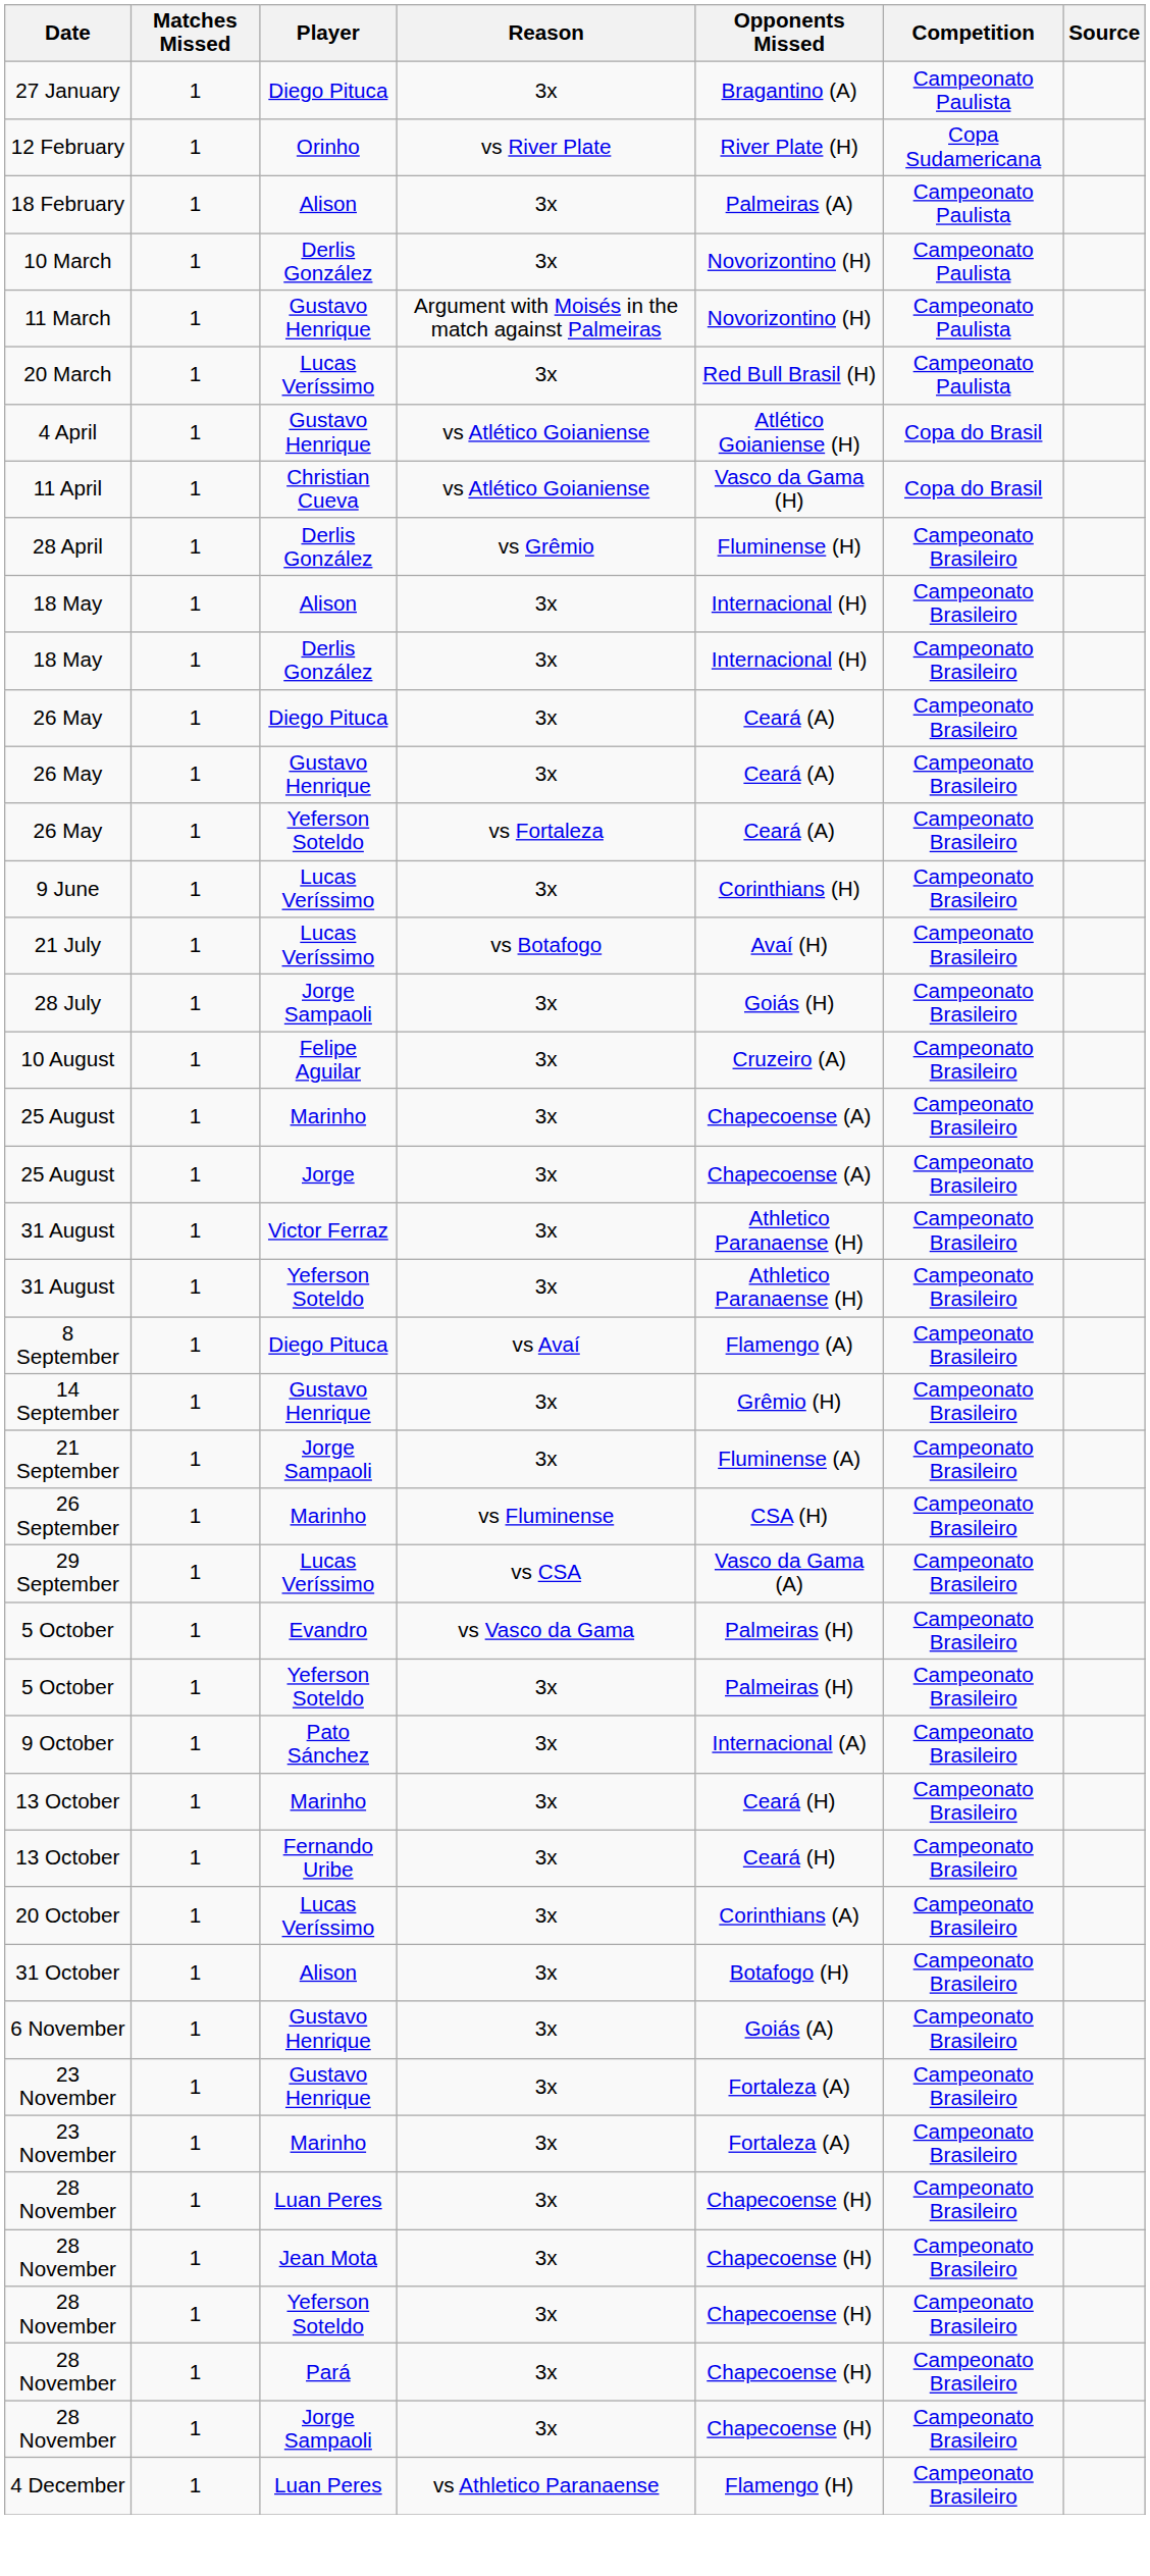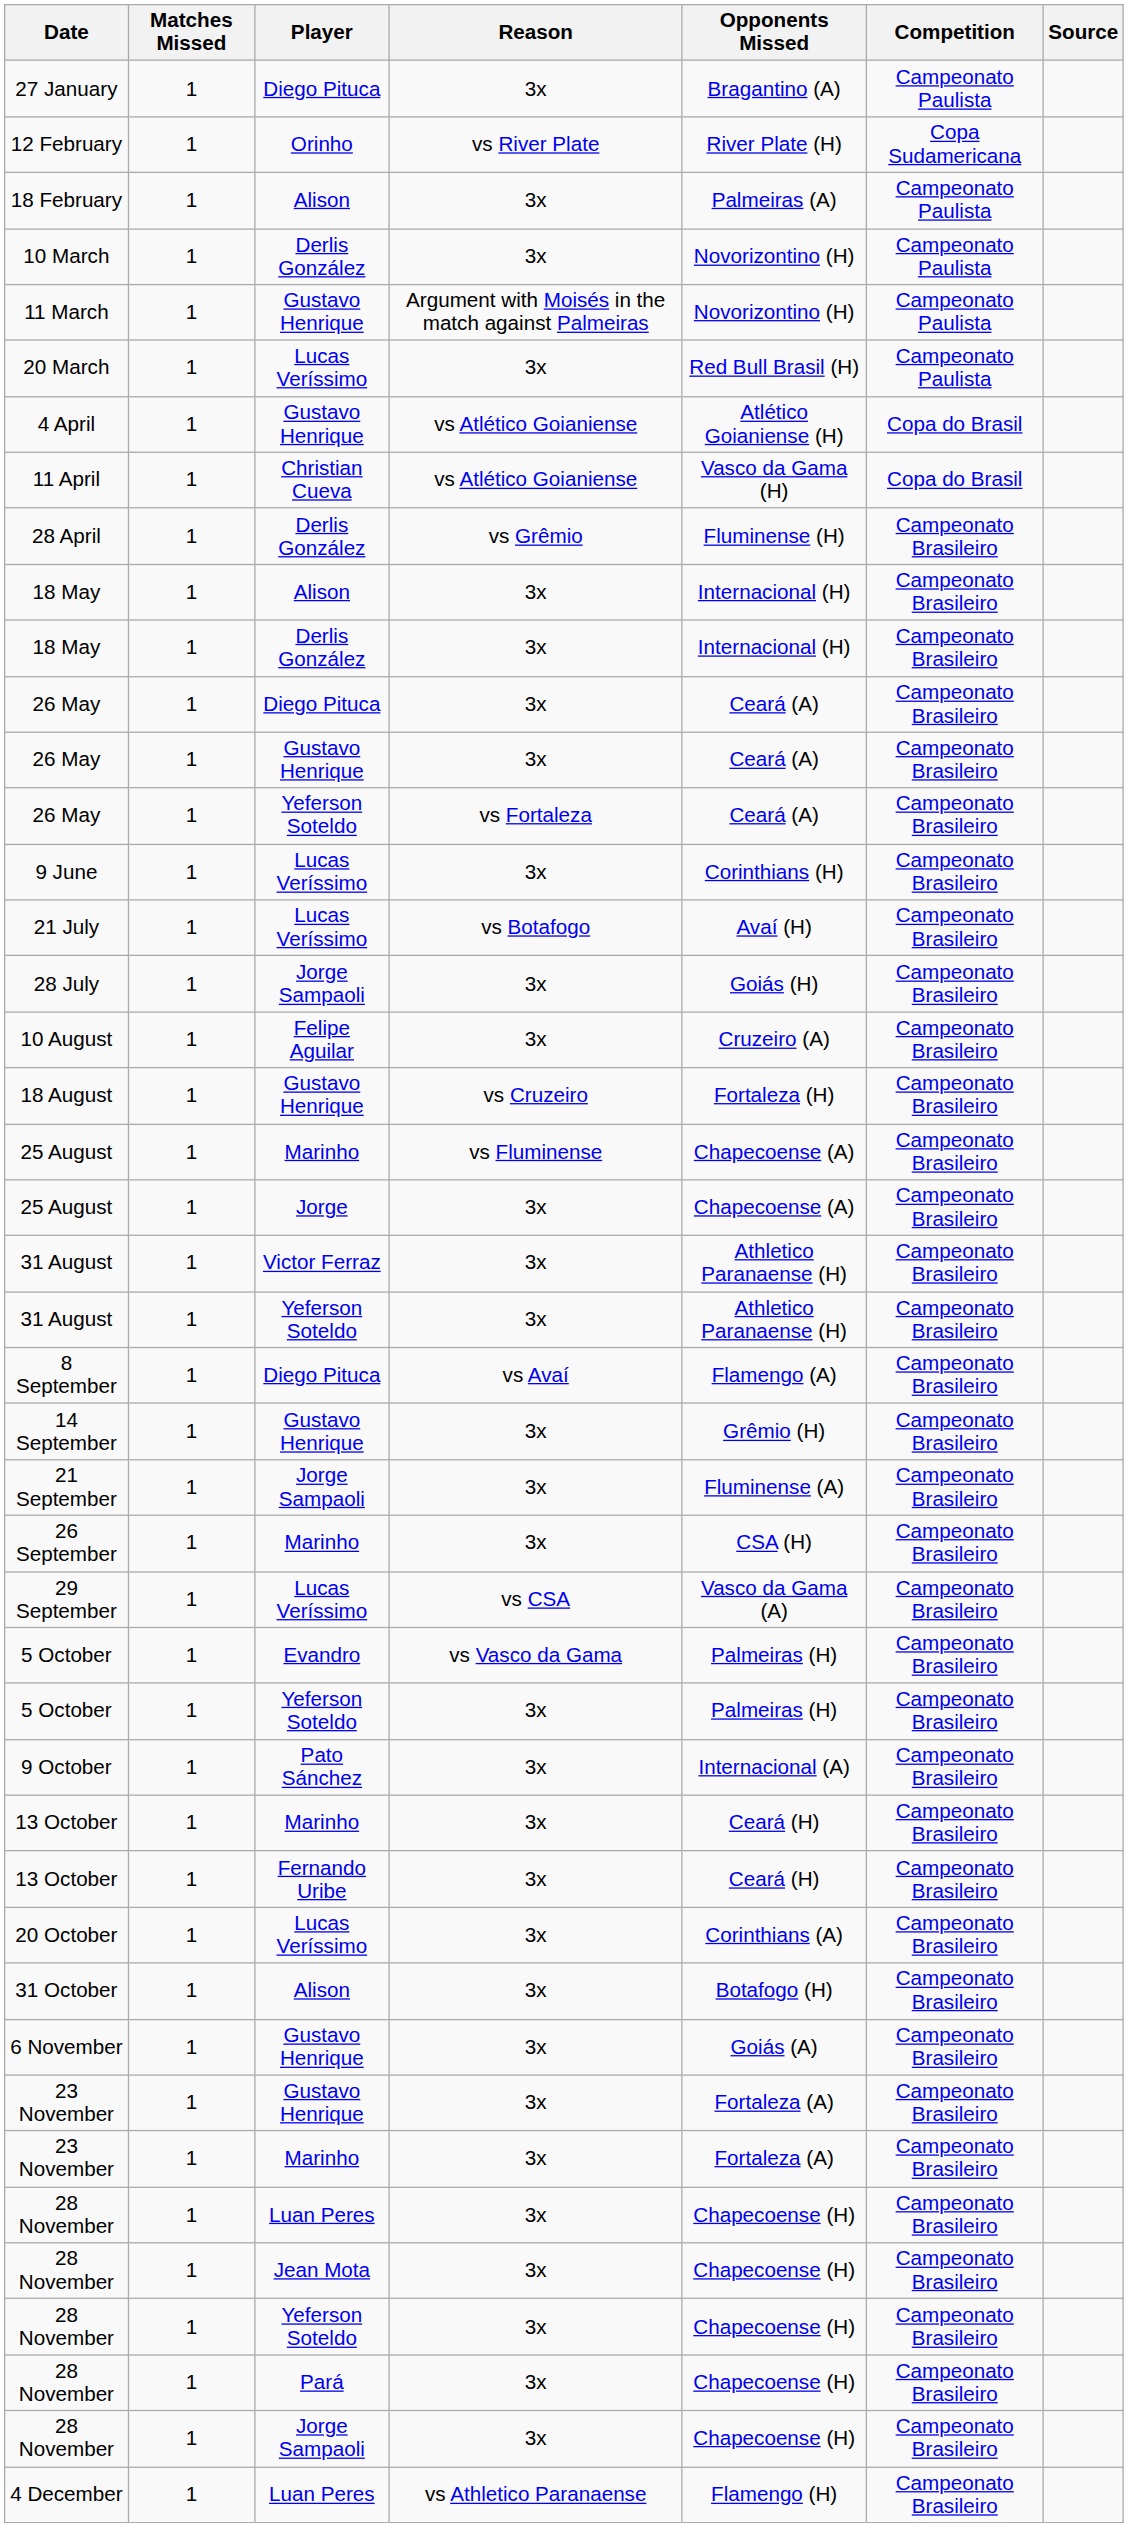 <table class="wikitable" style="text-align: center">
 <tr>
 <th>Date</th>
 <th>Matches Missed</th>
 <th>Player</th>
 <th>Reason</th>
 <th>Opponents Missed</th>
 <th>Competition</th>
 <th>Source</th>
 </tr>
 <tr>
 <td>27 January</td>
 <td>1</td>
 <td><a href='#'>Diego Pituca</a></td>
 <td>3x </td>
 <td><a href='#'>Bragantino</a> (A)</td>
 <td><a href='#'>Campeonato Paulista</a></td>
 <td></td>
 </tr>
 <tr>
 <td>12 February</td>
 <td>1</td>
 <td><a href='#'>Orinho</a></td>
 <td> vs <a href='#'>River Plate</a> </td>
 <td><a href='#'>River Plate</a>  (H)</td>
 <td><a href='#'>Copa Sudamericana</a></td>
 <td></td>
 </tr>
 <tr>
 <td>18 February</td>
 <td>1</td>
 <td><a href='#'>Alison</a></td>
 <td>3x </td>
 <td><a href='#'>Palmeiras</a> (A)</td>
 <td><a href='#'>Campeonato Paulista</a></td>
 <td></td>
 </tr>
 <tr>
 <td>10 March</td>
 <td>1</td>
 <td><a href='#'>Derlis González</a></td>
 <td>3x </td>
 <td><a href='#'>Novorizontino</a> (H)</td>
 <td><a href='#'>Campeonato Paulista</a></td>
 <td></td>
 </tr>
 <tr>
 <td>11 March</td>
 <td>1</td>
 <td><a href='#'>Gustavo Henrique</a></td>
 <td>Argument with <a href='#'>Moisés</a> in the match against <a href='#'>Palmeiras</a></td>
 <td><a href='#'>Novorizontino</a> (H)</td>
 <td><a href='#'>Campeonato Paulista</a></td>
 <td></td>
 </tr>
 <tr>
 <td>20 March</td>
 <td>1</td>
 <td><a href='#'>Lucas Veríssimo</a></td>
 <td>3x </td>
 <td><a href='#'>Red Bull Brasil</a> (H)</td>
 <td><a href='#'>Campeonato Paulista</a></td>
 <td></td>
 </tr>
 <tr>
 <td>4 April</td>
 <td>1</td>
 <td><a href='#'>Gustavo Henrique</a></td>
 <td> vs <a href='#'>Atlético Goianiense</a></td>
 <td><a href='#'>Atlético Goianiense</a> (H)</td>
 <td><a href='#'>Copa do Brasil</a></td>
 <td></td>
 </tr>
 <tr>
 <td>11 April</td>
 <td>1</td>
 <td><a href='#'>Christian Cueva</a></td>
 <td> vs <a href='#'>Atlético Goianiense</a></td>
 <td><a href='#'>Vasco da Gama</a> (H)</td>
 <td><a href='#'>Copa do Brasil</a></td>
 <td></td>
 </tr>
 <tr>
 <td>28 April</td>
 <td>1</td>
 <td><a href='#'>Derlis González</a></td>
 <td> vs <a href='#'>Grêmio</a></td>
 <td><a href='#'>Fluminense</a> (H)</td>
 <td><a href='#'>Campeonato Brasileiro</a></td>
 <td></td>
 </tr>
 <tr>
 <td>18 May</td>
 <td>1</td>
 <td><a href='#'>Alison</a></td>
 <td>3x </td>
 <td><a href='#'>Internacional</a> (H)</td>
 <td><a href='#'>Campeonato Brasileiro</a></td>
 <td></td>
 </tr>
 <tr>
 <td>18 May</td>
 <td>1</td>
 <td><a href='#'>Derlis González</a></td>
 <td>3x </td>
 <td><a href='#'>Internacional</a> (H)</td>
 <td><a href='#'>Campeonato Brasileiro</a></td>
 <td></td>
 </tr>
 <tr>
 <td>26 May</td>
 <td>1</td>
 <td><a href='#'>Diego Pituca</a></td>
 <td>3x </td>
 <td><a href='#'>Ceará</a> (A)</td>
 <td><a href='#'>Campeonato Brasileiro</a></td>
 <td></td>
 </tr>
 <tr>
 <td>26 May</td>
 <td>1</td>
 <td><a href='#'>Gustavo Henrique</a></td>
 <td>3x </td>
 <td><a href='#'>Ceará</a> (A)</td>
 <td><a href='#'>Campeonato Brasileiro</a></td>
 <td></td>
 </tr>
 <tr>
 <td>26 May</td>
 <td>1</td>
 <td><a href='#'>Yeferson Soteldo</a></td>
 <td> vs <a href='#'>Fortaleza</a></td>
 <td><a href='#'>Ceará</a> (A)</td>
 <td><a href='#'>Campeonato Brasileiro</a></td>
 <td></td>
 </tr>
 <tr>
 <td>9 June</td>
 <td>1</td>
 <td><a href='#'>Lucas Veríssimo</a></td>
 <td>3x </td>
 <td><a href='#'>Corinthians</a> (H)</td>
 <td><a href='#'>Campeonato Brasileiro</a></td>
 <td></td>
 </tr>
 <tr>
 <td>21 July</td>
 <td>1</td>
 <td><a href='#'>Lucas Veríssimo</a></td>
 <td> vs <a href='#'>Botafogo</a></td>
 <td><a href='#'>Avaí</a> (H)</td>
 <td><a href='#'>Campeonato Brasileiro</a></td>
 <td></td>
 </tr>
 <tr>
 <td>28 July</td>
 <td>1</td>
 <td><a href='#'>Jorge Sampaoli</a></td>
 <td>3x </td>
 <td><a href='#'>Goiás</a> (H)</td>
 <td><a href='#'>Campeonato Brasileiro</a></td>
 <td></td>
 </tr>
 <tr>
 <td>10 August</td>
 <td>1</td>
 <td><a href='#'>Felipe Aguilar</a></td>
 <td>3x </td>
 <td><a href='#'>Cruzeiro</a> (A)</td>
 <td><a href='#'>Campeonato Brasileiro</a></td>
 <td></td>
 </tr>
 <tr>
+<td>18 August</td>
+<td>1</td>
+<td><a href='#'>Gustavo Henrique</a></td>
+<td> vs <a href='#'>Cruzeiro</a></td>
+<td><a href='#'>Fortaleza</a> (H)</td>
+<td><a href='#'>Campeonato Brasileiro</a></td>
+<td></td>
+</tr>
+<tr>
 <td>25 August</td>
 <td>1</td>
 <td><a href='#'>Marinho</a></td>
-<td>3x </td>
+<td> vs <a href='#'>Fluminense</a></td>
 <td><a href='#'>Chapecoense</a> (A)</td>
 <td><a href='#'>Campeonato Brasileiro</a></td>
 <td></td>
 </tr>
 <tr>
 <td>25 August</td>
 <td>1</td>
 <td><a href='#'>Jorge</a></td>
 <td>3x </td>
 <td><a href='#'>Chapecoense</a> (A)</td>
 <td><a href='#'>Campeonato Brasileiro</a></td>
 <td></td>
 </tr>
 <tr>
 <td>31 August</td>
 <td>1</td>
 <td><a href='#'>Victor Ferraz</a></td>
 <td>3x </td>
 <td><a href='#'>Athletico Paranaense</a> (H)</td>
 <td><a href='#'>Campeonato Brasileiro</a></td>
 <td></td>
 </tr>
 <tr>
 <td>31 August</td>
 <td>1</td>
 <td><a href='#'>Yeferson Soteldo</a></td>
 <td>3x </td>
 <td><a href='#'>Athletico Paranaense</a> (H)</td>
 <td><a href='#'>Campeonato Brasileiro</a></td>
 <td></td>
 </tr>
 <tr>
 <td>8 September</td>
 <td>1</td>
 <td><a href='#'>Diego Pituca</a></td>
 <td> vs <a href='#'>Avaí</a></td>
 <td><a href='#'>Flamengo</a> (A)</td>
 <td><a href='#'>Campeonato Brasileiro</a></td>
 <td></td>
 </tr>
 <tr>
 <td>14 September</td>
 <td>1</td>
 <td><a href='#'>Gustavo Henrique</a></td>
 <td>3x </td>
 <td><a href='#'>Grêmio</a> (H)</td>
 <td><a href='#'>Campeonato Brasileiro</a></td>
 <td></td>
 </tr>
 <tr>
 <td>21 September</td>
 <td>1</td>
 <td><a href='#'>Jorge Sampaoli</a></td>
 <td>3x </td>
 <td><a href='#'>Fluminense</a> (A)</td>
 <td><a href='#'>Campeonato Brasileiro</a></td>
 <td></td>
 </tr>
 <tr>
 <td>26 September</td>
 <td>1</td>
 <td><a href='#'>Marinho</a></td>
-<td> vs <a href='#'>Fluminense</a></td>
+<td>3x </td>
 <td><a href='#'>CSA</a> (H)</td>
 <td><a href='#'>Campeonato Brasileiro</a></td>
 <td></td>
 </tr>
 <tr>
 <td>29 September</td>
 <td>1</td>
 <td><a href='#'>Lucas Veríssimo</a></td>
 <td> vs <a href='#'>CSA</a></td>
 <td><a href='#'>Vasco da Gama</a> (A)</td>
 <td><a href='#'>Campeonato Brasileiro</a></td>
 <td></td>
 </tr>
 <tr>
 <td>5 October</td>
 <td>1</td>
 <td><a href='#'>Evandro</a></td>
 <td> vs <a href='#'>Vasco da Gama</a></td>
 <td><a href='#'>Palmeiras</a> (H)</td>
 <td><a href='#'>Campeonato Brasileiro</a></td>
 <td></td>
 </tr>
 <tr>
 <td>5 October</td>
 <td>1</td>
 <td><a href='#'>Yeferson Soteldo</a></td>
 <td>3x </td>
 <td><a href='#'>Palmeiras</a> (H)</td>
 <td><a href='#'>Campeonato Brasileiro</a></td>
 <td></td>
 </tr>
 <tr>
 <td>9 October</td>
 <td>1</td>
 <td><a href='#'>Pato Sánchez</a></td>
 <td>3x </td>
 <td><a href='#'>Internacional</a> (A)</td>
 <td><a href='#'>Campeonato Brasileiro</a></td>
 <td></td>
 </tr>
 <tr>
 <td>13 October</td>
 <td>1</td>
 <td><a href='#'>Marinho</a></td>
 <td>3x </td>
 <td><a href='#'>Ceará</a> (H)</td>
 <td><a href='#'>Campeonato Brasileiro</a></td>
 <td></td>
 </tr>
 <tr>
 <td>13 October</td>
 <td>1</td>
 <td><a href='#'>Fernando Uribe</a></td>
 <td>3x </td>
 <td><a href='#'>Ceará</a> (H)</td>
 <td><a href='#'>Campeonato Brasileiro</a></td>
 <td></td>
 </tr>
 <tr>
 <td>20 October</td>
 <td>1</td>
 <td><a href='#'>Lucas Veríssimo</a></td>
 <td>3x </td>
 <td><a href='#'>Corinthians</a> (A)</td>
 <td><a href='#'>Campeonato Brasileiro</a></td>
 <td></td>
 </tr>
 <tr>
 <td>31 October</td>
 <td>1</td>
 <td><a href='#'>Alison</a></td>
 <td>3x </td>
 <td><a href='#'>Botafogo</a> (H)</td>
 <td><a href='#'>Campeonato Brasileiro</a></td>
 <td></td>
 </tr>
 <tr>
 <td>6 November</td>
 <td>1</td>
 <td><a href='#'>Gustavo Henrique</a></td>
 <td>3x </td>
 <td><a href='#'>Goiás</a> (A)</td>
 <td><a href='#'>Campeonato Brasileiro</a></td>
 <td></td>
 </tr>
 <tr>
 <td>23 November</td>
 <td>1</td>
 <td><a href='#'>Gustavo Henrique</a></td>
 <td>3x </td>
 <td><a href='#'>Fortaleza</a> (A)</td>
 <td><a href='#'>Campeonato Brasileiro</a></td>
 <td></td>
 </tr>
 <tr>
 <td>23 November</td>
 <td>1</td>
 <td><a href='#'>Marinho</a></td>
 <td>3x </td>
 <td><a href='#'>Fortaleza</a> (A)</td>
 <td><a href='#'>Campeonato Brasileiro</a></td>
 <td></td>
 </tr>
 <tr>
 <td>28 November</td>
 <td>1</td>
 <td><a href='#'>Luan Peres</a></td>
 <td>3x </td>
 <td><a href='#'>Chapecoense</a> (H)</td>
 <td><a href='#'>Campeonato Brasileiro</a></td>
 <td></td>
 </tr>
 <tr>
 <td>28 November</td>
 <td>1</td>
 <td><a href='#'>Jean Mota</a></td>
 <td>3x </td>
 <td><a href='#'>Chapecoense</a> (H)</td>
 <td><a href='#'>Campeonato Brasileiro</a></td>
 <td></td>
 </tr>
 <tr>
 <td>28 November</td>
 <td>1</td>
 <td><a href='#'>Yeferson Soteldo</a></td>
 <td>3x </td>
 <td><a href='#'>Chapecoense</a> (H)</td>
 <td><a href='#'>Campeonato Brasileiro</a></td>
 <td></td>
 </tr>
 <tr>
 <td>28 November</td>
 <td>1</td>
 <td><a href='#'>Pará</a></td>
 <td>3x </td>
 <td><a href='#'>Chapecoense</a> (H)</td>
 <td><a href='#'>Campeonato Brasileiro</a></td>
 <td></td>
 </tr>
 <tr>
 <td>28 November</td>
 <td>1</td>
 <td><a href='#'>Jorge Sampaoli</a></td>
 <td>3x </td>
 <td><a href='#'>Chapecoense</a> (H)</td>
 <td><a href='#'>Campeonato Brasileiro</a></td>
 <td></td>
 </tr>
 <tr>
 <td>4 December</td>
 <td>1</td>
 <td><a href='#'>Luan Peres</a></td>
 <td> vs <a href='#'>Athletico Paranaense</a></td>
 <td><a href='#'>Flamengo</a> (H)</td>
 <td><a href='#'>Campeonato Brasileiro</a></td>
 <td></td>
 </tr>
 <tr>
 </tr>
 </table>
